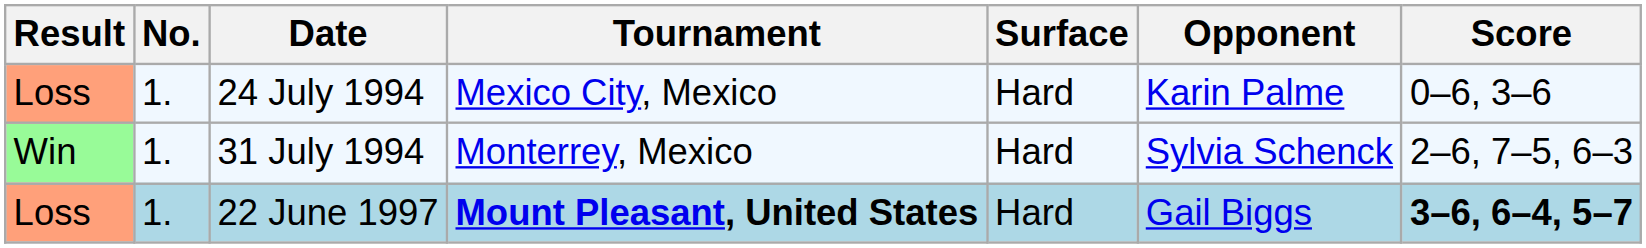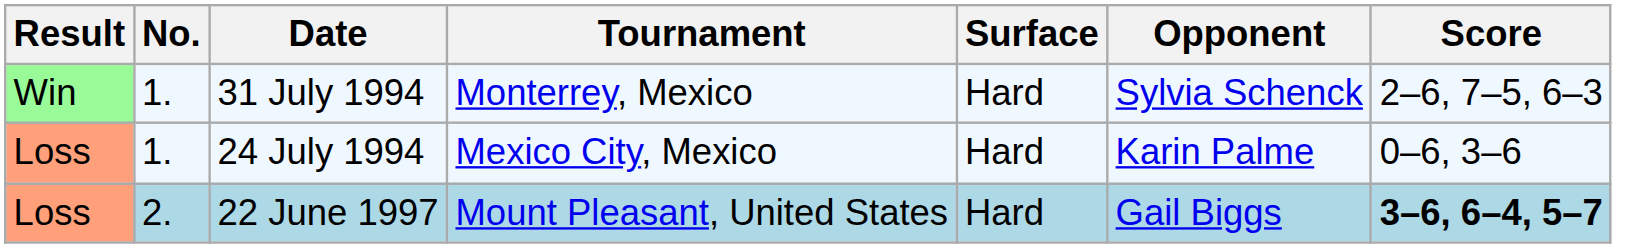 <table class="sortable wikitable" style=font-size:97%>
 <tr>
 <th>Result</th>
 <th>No.</th>
 <th>Date</th>
 <th>Tournament</th>
 <th>Surface</th>
 <th>Opponent</th>
 <th>Score</th>
 </tr>
 <tr style="background:#f0f8ff;">
+<td style="background:#98fb98;">Win</td>
+<td>1.</td>
+<td>31 July 1994</td>
+<td><a href='#'>Monterrey</a>, Mexico</td>
+<td>Hard</td>
+<td> <a href='#'>Sylvia Schenck</a></td>
+<td>2–6, 7–5, 6–3</td>
+</tr>
+<tr style="background:#f0f8ff;">
 <td style="background:#ffa07a;">Loss</td>
 <td>1.</td>
 <td>24 July 1994</td>
 <td><a href='#'>Mexico City</a>, Mexico</td>
 <td>Hard</td>
 <td> <a href='#'>Karin Palme</a></td>
 <td>0–6, 3–6</td>
 </tr>
-<tr style="background:#f0f8ff;">
-<td style="background:#98fb98;">Win</td>
-<td>1.</td>
-<td>31 July 1994</td>
-<td><a href='#'>Monterrey</a>, Mexico</td>
-<td>Hard</td>
-<td> <a href='#'>Sylvia Schenck</a></td>
-<td>2–6, 7–5, 6–3</td>
-</tr>
 <tr style="background:lightblue;">
 <td style="background:#ffa07a;">Loss</td>
-<td>1.</td>
+<td>2.</td>
 <td>22 June 1997</td>
-<td><strong><a href='#'>Mount Pleasant</a>, United States</strong></td>
+<td><a href='#'>Mount Pleasant</a>, United States</td>
 <td>Hard</td>
 <td> <a href='#'>Gail Biggs</a></td>
 <td><strong>3–6, 6–4, 5–7</strong></td>
 </tr>
 </table>
